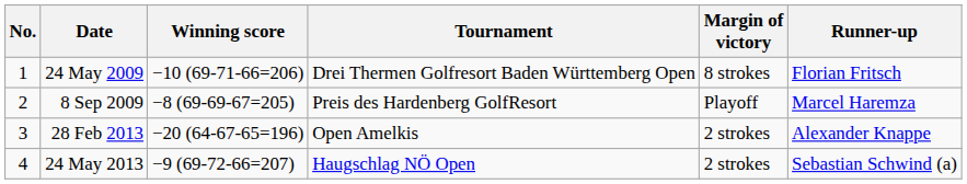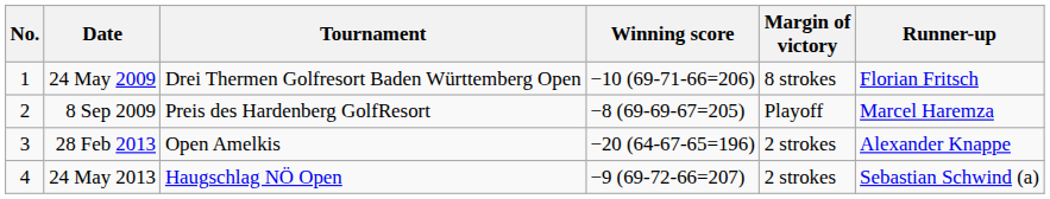 <table class="wikitable" style="font-size:95%;">
 <tr>
 <th>No.</th>
 <th>Date</th>
+<th>Tournament</th>
 <th>Winning score</th>
-<th>Tournament</th>
 <th>Margin of<br>victory</th>
 <th>Runner-up</th>
 </tr>
 <tr>
 <td align=center>1</td>
 <td align=right>24 May <a href='#'>2009</a></td>
+<td>Drei Thermen Golfresort Baden Württemberg Open</td>
 <td>−10 (69-71-66=206)</td>
-<td>Drei Thermen Golfresort Baden Württemberg Open</td>
 <td>8 strokes</td>
 <td> <a href='#'>Florian Fritsch</a></td>
 </tr>
 <tr>
 <td align=center>2</td>
 <td align=right>8 Sep 2009</td>
+<td>Preis des Hardenberg GolfResort</td>
 <td>−8 (69-69-67=205)</td>
-<td>Preis des Hardenberg GolfResort</td>
 <td>Playoff</td>
 <td> <a href='#'>Marcel Haremza</a></td>
 </tr>
 <tr>
 <td align=center>3</td>
 <td align=right>28 Feb <a href='#'>2013</a></td>
+<td>Open Amelkis</td>
 <td>−20 (64-67-65=196)</td>
-<td>Open Amelkis</td>
 <td>2 strokes</td>
 <td> <a href='#'>Alexander Knappe</a></td>
 </tr>
 <tr>
 <td align=center>4</td>
 <td align=right>24 May 2013</td>
+<td><a href='#'>Haugschlag NÖ Open</a></td>
 <td>−9 (69-72-66=207)</td>
-<td><a href='#'>Haugschlag NÖ Open</a></td>
 <td>2 strokes</td>
 <td> <a href='#'>Sebastian Schwind</a> (a)</td>
 </tr>
 </table>
